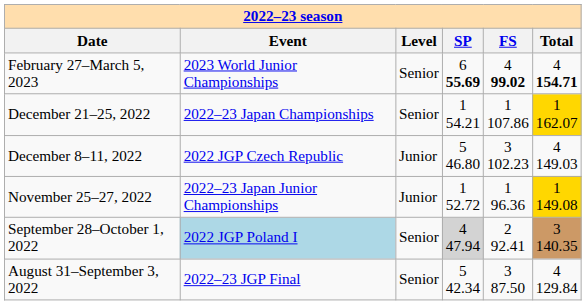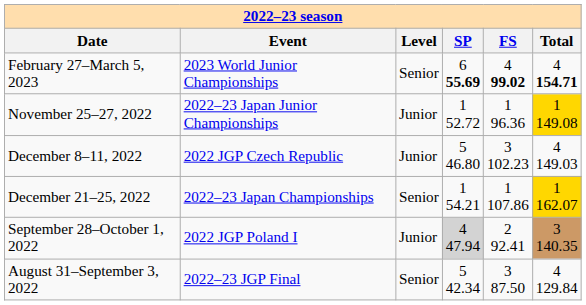 <table class="wikitable">
 <tr>
 <th style="background-color: #ffdead;" colspan=6><a href='#'>2022–23 season</a></th>
 </tr>
 <tr>
 <th>Date</th>
 <th>Event</th>
 <th>Level</th>
 <th><a href='#'>SP</a></th>
 <th><a href='#'>FS</a></th>
 <th>Total</th>
 </tr>
 <tr>
 <td>February 27–March 5, 2023</td>
 <td><a href='#'>2023 World Junior Championships</a></td>
 <td>Senior</td>
 <td align="center">6 <br> <strong>55.69</strong></td>
 <td align="center">4 <br> <strong>99.02</strong></td>
 <td align="center">4 <br> <strong>154.71</strong></td>
 </tr>
 <tr>
-<td>December 21–25, 2022</td>
-<td><a href='#'>2022–23 Japan Championships</a></td>
-<td>Senior</td>
-<td align=center>1 <br> 54.21</td>
-<td align=center>1 <br> 107.86</td>
-<td align=center bgcolor=gold>1 <br> 162.07</td>
+<td>November 25–27, 2022</td>
+<td><a href='#'>2022–23 Japan Junior Championships</a></td>
+<td>Junior</td>
+<td align=center>1 <br> 52.72</td>
+<td align=center>1 <br> 96.36</td>
+<td align=center bgcolor=gold>1 <br> 149.08</td>
 </tr>
 <tr>
 <td>December 8–11, 2022</td>
 <td><a href='#'>2022 JGP Czech Republic</a></td>
 <td>Junior</td>
 <td align=center>5 <br> 46.80</td>
 <td align=center>3 <br> 102.23</td>
 <td align=center>4 <br> 149.03</td>
 </tr>
 <tr>
-<td>November 25–27, 2022</td>
-<td><a href='#'>2022–23 Japan Junior Championships</a></td>
-<td>Junior</td>
-<td align=center>1 <br> 52.72</td>
-<td align=center>1 <br> 96.36</td>
-<td align=center bgcolor=gold>1 <br> 149.08</td>
+<td>December 21–25, 2022</td>
+<td><a href='#'>2022–23 Japan Championships</a></td>
+<td>Senior</td>
+<td align=center>1 <br> 54.21</td>
+<td align=center>1 <br> 107.86</td>
+<td align=center bgcolor=gold>1 <br> 162.07</td>
 </tr>
 <tr>
 <td>September 28–October 1, 2022</td>
-<td style="background: lightblue;"><a href='#'>2022 JGP Poland I</a></td>
-<td>Senior</td>
+<td><a href='#'>2022 JGP Poland I</a></td>
+<td>Junior</td>
 <td align=center style="background: lightgrey;">4 <br> 47.94</td>
 <td align=center>2 <br> 92.41</td>
 <td align=center bgcolor=cc9966>3 <br> 140.35</td>
 </tr>
 <tr>
 <td>August 31–September 3, 2022</td>
 <td><a href='#'>2022–23 JGP Final</a></td>
 <td>Senior</td>
 <td align=center>5 <br> 42.34</td>
 <td align=center>3 <br> 87.50</td>
 <td align=center>4 <br> 129.84</td>
 </tr>
 </table>
